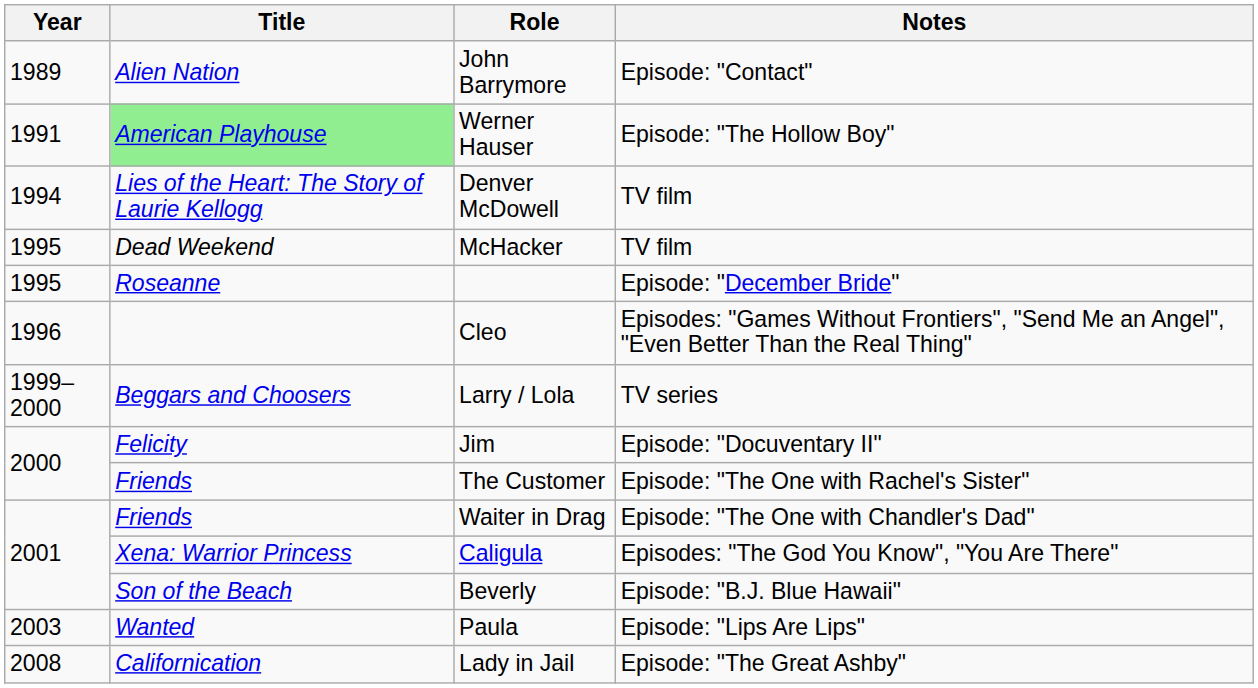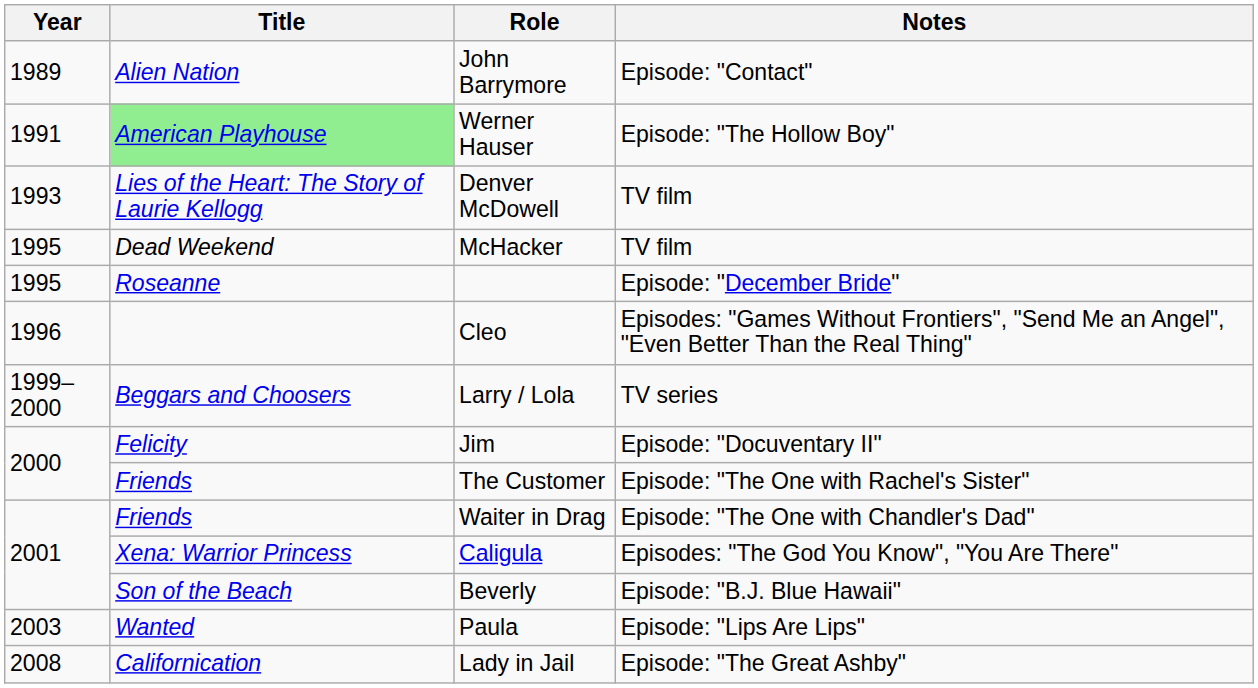 <table class="wikitable sortable">
 <tr>
 <th>Year</th>
 <th>Title</th>
 <th>Role</th>
 <th class="unsortable">Notes</th>
 </tr>
 <tr>
 <td>1989</td>
 <td><em><a href='#'>Alien Nation</a></em></td>
 <td>John Barrymore</td>
 <td>Episode: "Contact"</td>
 </tr>
 <tr>
 <td>1991</td>
 <td style="background: lightgreen;"><em><a href='#'>American Playhouse</a></em></td>
 <td>Werner Hauser</td>
 <td>Episode: "The Hollow Boy"</td>
 </tr>
 <tr>
-<td>1994</td>
+<td>1993</td>
 <td><em><a href='#'>Lies of the Heart: The Story of Laurie Kellogg</a></em></td>
 <td>Denver McDowell</td>
 <td>TV film</td>
 </tr>
 <tr>
 <td>1995</td>
 <td><em>Dead Weekend</em></td>
 <td>McHacker</td>
 <td>TV film</td>
 </tr>
 <tr>
 <td>1995</td>
 <td><em><a href='#'>Roseanne</a></em></td>
 <td></td>
 <td>Episode: "<a href='#'>December Bride</a>"</td>
 </tr>
 <tr>
 <td>1996</td>
 <td><em></em></td>
 <td>Cleo</td>
 <td>Episodes: "Games Without Frontiers", "Send Me an Angel", "Even Better Than the Real Thing"</td>
 </tr>
 <tr>
 <td>1999–2000</td>
 <td><em><a href='#'>Beggars and Choosers</a></em></td>
 <td>Larry / Lola</td>
 <td>TV series</td>
 </tr>
 <tr>
 <td rowspan="2">2000</td>
 <td><em><a href='#'>Felicity</a></em></td>
 <td>Jim</td>
 <td>Episode: "Docuventary II"</td>
 </tr>
 <tr>
 <td><em><a href='#'>Friends</a></em></td>
 <td>The Customer</td>
 <td>Episode: "The One with Rachel's Sister"</td>
 </tr>
 <tr>
 <td rowspan="3">2001</td>
 <td><em><a href='#'>Friends</a></em></td>
 <td>Waiter in Drag</td>
 <td>Episode: "The One with Chandler's Dad"</td>
 </tr>
 <tr>
 <td><em><a href='#'>Xena: Warrior Princess</a></em></td>
 <td><a href='#'>Caligula</a></td>
 <td>Episodes: "The God You Know", "You Are There"</td>
 </tr>
 <tr>
 <td><em><a href='#'>Son of the Beach</a></em></td>
 <td>Beverly</td>
 <td>Episode: "B.J. Blue Hawaii"</td>
 </tr>
 <tr>
 <td>2003</td>
 <td><em><a href='#'>Wanted</a></em></td>
 <td>Paula</td>
 <td>Episode: "Lips Are Lips"</td>
 </tr>
 <tr>
 <td>2008</td>
 <td><em><a href='#'>Californication</a></em></td>
 <td>Lady in Jail</td>
 <td>Episode: "The Great Ashby"</td>
 </tr>
 </table>
